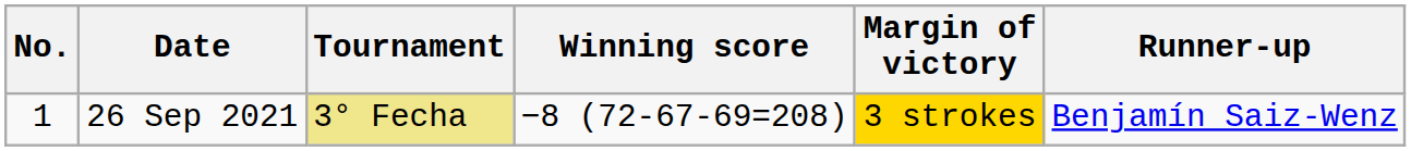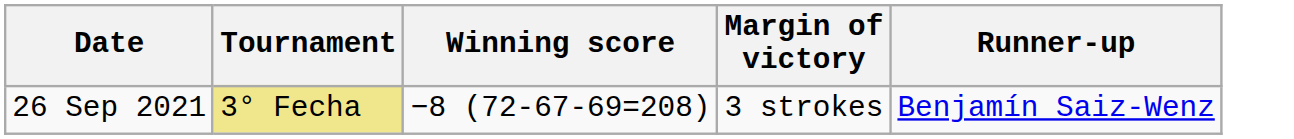 <table class="wikitable" style="font-size:95%;">
 <tr>
-<th>No.</th>
 <th>Date</th>
 <th>Tournament</th>
 <th>Winning score</th>
 <th>Margin of<br>victory</th>
 <th>Runner-up</th>
 </tr>
 <tr>
-<td align=center>1</td>
 <td align=right>26 Sep 2021</td>
 <td style="background: khaki;">3° Fecha</td>
 <td>−8 (72-67-69=208)</td>
-<td style="background: gold;">3 strokes</td>
+<td>3 strokes</td>
 <td> <a href='#'>Benjamín Saiz-Wenz</a></td>
 </tr>
 </table>
